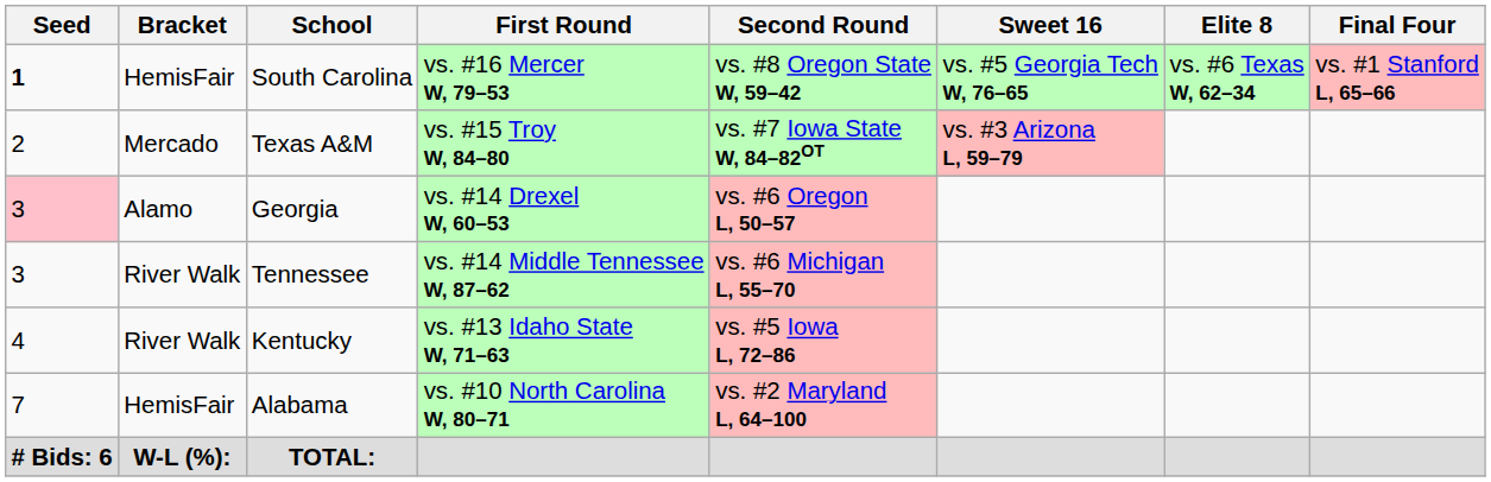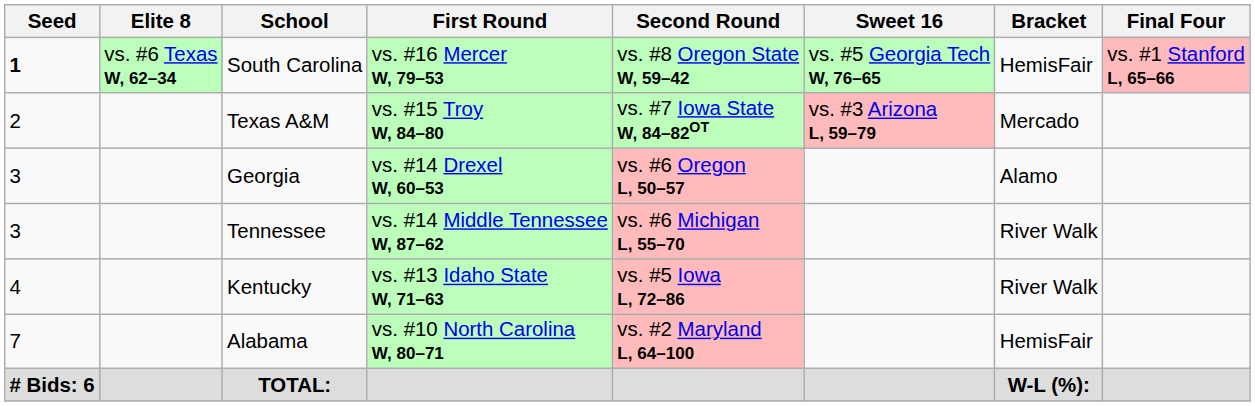 <table class="sortable wikitable" style="white-space:nowrap; font-size:90%;">
 <tr>
 <th>Seed</th>
-<th>Bracket</th>
+<th>Elite 8</th>
 <th>School</th>
 <th>First Round</th>
 <th>Second Round</th>
 <th>Sweet 16</th>
-<th>Elite 8</th>
+<th>Bracket</th>
 <th>Final Four</th>
 </tr>
 <tr>
 <td><strong>1</strong></td>
-<td>HemisFair</td>
+<td style="background:#bfb;">vs. #6 <a href='#'>Texas</a><br><small><strong>W, 62–34</strong></small></td>
 <td>South Carolina</td>
 <td style="background:#bfb;">vs. #16 <a href='#'>Mercer</a><br><small><strong>W, 79–53</strong></small></td>
 <td style="background:#bfb;">vs. #8 <a href='#'>Oregon State</a><br><small><strong>W, 59–42</strong></small></td>
 <td style="background:#bfb;">vs. #5 <a href='#'>Georgia Tech</a><br><small><strong>W, 76–65</strong></small></td>
-<td style="background:#bfb;">vs. #6 <a href='#'>Texas</a><br><small><strong>W, 62–34</strong></small></td>
+<td>HemisFair</td>
 <td style="background:#fbb;">vs. #1 <a href='#'>Stanford</a><br><small><strong>L, 65–66</strong></small></td>
 </tr>
 <tr>
 <td>2</td>
-<td>Mercado</td>
+<td></td>
 <td>Texas A&M</td>
 <td style="background:#bfb;">vs. #15 <a href='#'>Troy</a><br><small><strong>W, 84–80</strong></small></td>
 <td style="background:#bfb;">vs. #7 <a href='#'>Iowa State</a><br><small><strong>W, 84–82<sup>OT</sup></strong></small></td>
 <td style="background:#fbb;">vs. #3 <a href='#'>Arizona</a> <br><small><strong>L, 59–79</strong></small></td>
-<td></td>
+<td>Mercado</td>
 <td></td>
 </tr>
 <tr>
-<td style="background: pink;">3</td>
-<td>Alamo</td>
+<td>3</td>
+<td></td>
 <td>Georgia</td>
 <td style="background:#bfb;">vs. #14 <a href='#'>Drexel</a><br><small><strong>W, 60–53</strong></small></td>
 <td style="background:#fbb;">vs. #6 <a href='#'>Oregon</a><br><small><strong>L, 50–57</strong></small></td>
 <td></td>
-<td></td>
+<td>Alamo</td>
 <td></td>
 </tr>
 <tr>
 <td>3</td>
-<td>River Walk</td>
+<td></td>
 <td>Tennessee</td>
 <td style="background:#bfb;">vs. #14 <a href='#'>Middle Tennessee</a><br><small><strong>W, 87–62</strong></small></td>
 <td style="background:#fbb;">vs. #6 <a href='#'>Michigan</a><br><small><strong>L, 55–70</strong></small></td>
 <td></td>
-<td></td>
+<td>River Walk</td>
 <td></td>
 </tr>
 <tr>
 <td>4</td>
-<td>River Walk</td>
+<td></td>
 <td>Kentucky</td>
 <td style="background:#bfb;">vs. #13 <a href='#'>Idaho State</a><br><small><strong>W, 71–63</strong></small></td>
 <td style="background:#fbb;">vs. #5 <a href='#'>Iowa</a><br><small><strong>L, 72–86</strong></small></td>
 <td></td>
-<td></td>
+<td>River Walk</td>
 <td></td>
 </tr>
 <tr>
 <td>7</td>
-<td>HemisFair</td>
+<td></td>
 <td>Alabama</td>
 <td style="background:#bfb;">vs. #10 <a href='#'>North Carolina</a><br><small><strong>W, 80–71</strong></small></td>
 <td style="background:#fbb;">vs. #2 <a href='#'>Maryland</a><br><small><strong>L, 64–100</strong></small></td>
 <td></td>
-<td></td>
+<td>HemisFair</td>
 <td></td>
 </tr>
 <tr class="sortbottom"  style="text-align:center; background:#ddd;">
 <td><strong># Bids: 6</strong></td>
-<td><strong>W-L (%):</strong></td>
+<td></td>
 <td><strong>TOTAL:</strong> </td>
 <td></td>
 <td></td>
 <td></td>
-<td></td>
+<td><strong>W-L (%):</strong></td>
 <td></td>
 </tr>
 </table>
